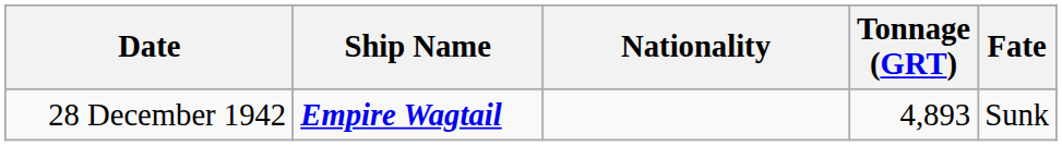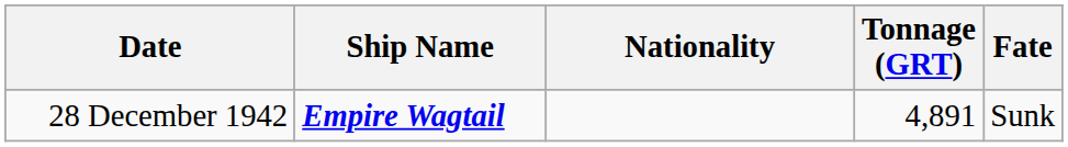 <table class="wikitable sortable">
 <tr>
 <th width="140px">Date</th>
 <th width="120px">Ship Name</th>
 <th width="150px">Nationality</th>
 <th width="25px">Tonnage <br>(<a href='#'>GRT</a>)</th>
 <th width="30px">Fate</th>
 </tr>
 <tr>
 <td align="right">28 December 1942</td>
 <td align="left"><strong><a href='#'><em>Empire Wagtail</em></a></strong></td>
 <td align="left"></td>
-<td align="right">4,893</td>
+<td align="right">4,891</td>
 <td align="left">Sunk</td>
 </tr>
 </table>
